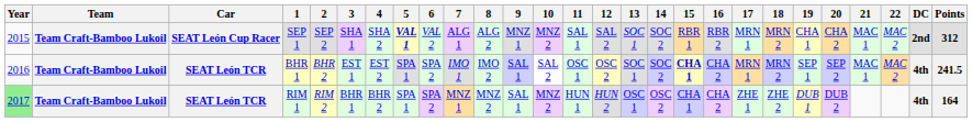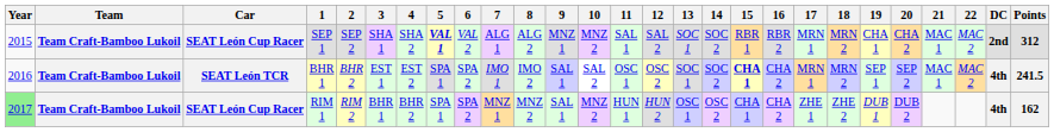 <table class="wikitable" style="text-align:center; font-size:85%">
 <tr>
 <th>Year</th>
 <th>Team</th>
 <th>Car</th>
 <th>1</th>
 <th>2</th>
 <th>3</th>
 <th>4</th>
 <th>5</th>
 <th>6</th>
 <th>7</th>
 <th>8</th>
 <th>9</th>
 <th>10</th>
 <th>11</th>
 <th>12</th>
 <th>13</th>
 <th>14</th>
 <th>15</th>
 <th>16</th>
 <th>17</th>
 <th>18</th>
 <th>19</th>
 <th>20</th>
 <th>21</th>
 <th>22</th>
 <th>DC</th>
 <th>Points</th>
 </tr>
 <tr>
 <td><a href='#'>2015</a></td>
 <th><a href='#'>Team Craft-Bamboo Lukoil</a></th>
 <th><a href='#'>SEAT León Cup Racer</a></th>
 <td style="background:#DFDFDF;"><a href='#'>SEP<br>1</a><br></td>
 <td style="background:#DFDFDF;"><a href='#'>SEP<br>2</a><br></td>
 <td style="background:#EFCFFF;"><a href='#'>SHA<br>1</a><br></td>
 <td style="background:#DFFFDF;"><a href='#'>SHA<br>2</a><br></td>
 <td style="background:#FFFFBF;"><strong><em><a href='#'>VAL<br>1</a></em></strong><br></td>
 <td style="background:#DFFFDF;"><em><a href='#'>VAL<br>2</a></em><br></td>
 <td style="background:#EFCFFF;"><a href='#'>ALG<br>1</a><br></td>
 <td style="background:#DFFFDF;"><a href='#'>ALG<br>2</a><br></td>
 <td style="background:#DFDFDF;"><a href='#'>MNZ<br>1</a><br></td>
 <td style="background:#EFCFFF;"><a href='#'>MNZ<br>2</a><br></td>
 <td style="background:#DFFFDF;"><a href='#'>SAL<br>1</a><br></td>
 <td style="background:#DFDFDF;"><a href='#'>SAL<br>2</a><br></td>
 <td style="background:#DFDFDF;"><em><a href='#'>SOC<br>1</a></em><br></td>
 <td style="background:#DFDFDF;"><a href='#'>SOC<br>2</a><br></td>
 <td style="background:#FFDF9F;"><a href='#'>RBR<br>1</a><br></td>
 <td style="background:#DFDFDF;"><a href='#'>RBR<br>2</a><br></td>
 <td style="background:#DFFFDF;"><a href='#'>MRN<br>1</a><br></td>
 <td style="background:#FFDF9F;"><a href='#'>MRN<br>2</a><br></td>
 <td style="background:#FFFFBF;"><a href='#'>CHA<br>1</a><br></td>
 <td style="background:#FFDF9F;"><a href='#'>CHA<br>2</a><br></td>
 <td style="background:#DFFFDF;"><a href='#'>MAC<br>1</a><br></td>
 <td style="background:#DFFFDF;"><em><a href='#'>MAC<br>2</a></em><br></td>
 <th style="background:#DFDFDF;">2nd</th>
 <th style="background:#DFDFDF;">312</th>
 </tr>
 <tr>
 <td><a href='#'>2016</a></td>
 <th><a href='#'>Team Craft-Bamboo Lukoil</a></th>
 <th><a href='#'>SEAT León TCR</a></th>
 <td style="background:#FFFFBF;"><a href='#'>BHR<br>1</a><br></td>
 <td style="background:#FFFFBF;"><em><a href='#'>BHR<br>2</a></em><br></td>
 <td style="background:#DFFFDF;"><a href='#'>EST<br>1</a><br></td>
 <td style="background:#DFFFDF;"><a href='#'>EST<br>2</a><br></td>
 <td style="background:#DFDFDF;"><a href='#'>SPA<br>1</a><br></td>
 <td style="background:#DFFFDF;"><a href='#'>SPA<br>2</a><br></td>
 <td style="background:#DFDFDF;"><em><a href='#'>IMO<br>1</a></em><br></td>
 <td style="background:#DFFFDF;"><a href='#'>IMO<br>2</a><br></td>
 <td style="background:#CFCFFF;"><a href='#'>SAL<br>1</a><br></td>
 <td style="background:#FFFFFF;"><a href='#'>SAL<br>2</a><br></td>
 <td style="background:#DFFFDF;"><a href='#'>OSC<br>1</a><br></td>
 <td style="background:#FFFFBF;"><a href='#'>OSC<br>2</a><br></td>
 <td style="background:#DFDFDF;"><a href='#'>SOC<br>1</a><br></td>
 <td style="background:#CFCFFF;"><a href='#'>SOC<br>2</a><br></td>
 <td style="background:#FFFFBF;"><strong><a href='#'>CHA<br>1</a></strong><br></td>
 <td style="background:#CFCFFF;"><a href='#'>CHA<br>2</a><br></td>
 <td style="background:#FFDF9F;"><a href='#'>MRN<br>1</a><br></td>
 <td style="background:#CFCFFF;"><a href='#'>MRN<br>2</a><br></td>
 <td style="background:#DFFFDF;"><a href='#'>SEP<br>1</a><br></td>
 <td style="background:#CFCFFF;"><a href='#'>SEP<br>2</a><br></td>
 <td style="background:#DFFFDF;"><a href='#'>MAC<br>1</a><br></td>
 <td style="background:#FFDF9F;"><em><a href='#'>MAC<br>2</a></em><br></td>
 <th>4th</th>
 <th>241.5</th>
 </tr>
 <tr>
 <td style="background: lightgreen;"><a href='#'>2017</a></td>
 <th><a href='#'>Team Craft-Bamboo Lukoil</a></th>
-<th><a href='#'>SEAT León TCR</a></th>
+<th><a href='#'>SEAT León Cup Racer</a></th>
 <td style="background:#DFFFDF;"><a href='#'>RIM<br>1</a><br></td>
 <td style="background:#FFFFBF;"><em><a href='#'>RIM<br>2</a></em><br></td>
 <td style="background:#DFFFDF;"><a href='#'>BHR<br>1</a><br></td>
 <td style="background:#DFFFDF;"><a href='#'>BHR<br>2</a><br></td>
 <td style="background:#DFFFDF;"><a href='#'>SPA<br>1</a><br></td>
 <td style="background:#EFCFFF;"><a href='#'>SPA<br>2</a><br></td>
 <td style="background:#FFDF9F;"><a href='#'>MNZ<br>1</a><br></td>
 <td style="background:#DFFFDF;"><a href='#'>MNZ<br>2</a><br></td>
 <td style="background:#DFFFDF;"><a href='#'>SAL<br>1</a><br></td>
 <td style="background:#EFCFFF;"><a href='#'>MNZ<br>2</a><br></td>
 <td style="background:#DFFFDF;"><a href='#'>HUN<br>1</a><br></td>
 <td style="background:#DFDFDF;"><em><a href='#'>HUN<br>2</a></em><br></td>
 <td style="background:#CFCFFF;"><a href='#'>OSC<br>1</a><br></td>
 <td style="background:#EFCFFF;"><a href='#'>OSC<br>2</a><br></td>
 <td style="background:#CFCFFF;"><a href='#'>CHA<br>1</a><br></td>
 <td style="background:#EFCFFF;"><a href='#'>CHA<br>2</a><br></td>
 <td style="background:#DFFFDF;"><a href='#'>ZHE<br>1</a><br></td>
 <td style="background:#DFFFDF;"><a href='#'>ZHE<br>2</a><br></td>
 <td style="background:#FFFFBF;"><em><a href='#'>DUB<br>1</a></em><br></td>
 <td style="background:#EFCFFF;"><a href='#'>DUB<br>2</a><br></td>
 <td></td>
 <td></td>
 <th>4th</th>
-<th>164</th>
+<th>162</th>
 </tr>
 </table>
